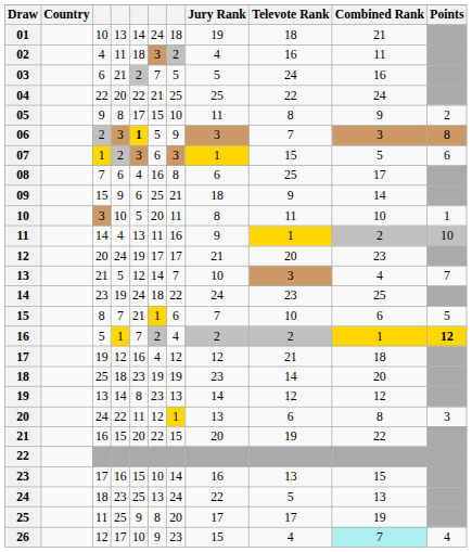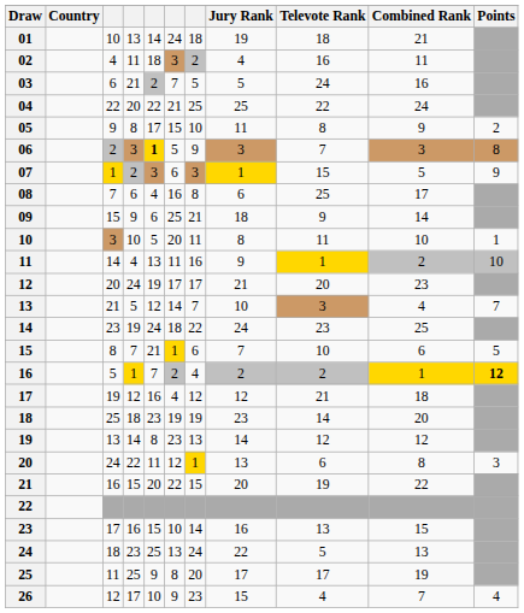 <table class="sortable wikitable collapsible plainrowheaders" style="text-align:center;">
 <tr>
 </tr>
 <tr>
 <th scope="col">Draw</th>
 <th scope="col">Country</th>
 <th scope="col"><small></small></th>
 <th scope="col"><small></small></th>
 <th scope="col"><small></small></th>
 <th scope="col"><small></small></th>
 <th scope="col"><small></small></th>
 <th scope="col">Jury Rank</th>
 <th scope="col">Televote Rank</th>
 <th scope="col">Combined Rank</th>
 <th scope="col">Points</th>
 </tr>
 <tr>
 <th scope="row" style="text-align:center;">01</th>
 <td style="text-align:left;"></td>
 <td>10</td>
 <td>13</td>
 <td>14</td>
 <td>24</td>
 <td>18</td>
 <td>19</td>
 <td>18</td>
 <td>21</td>
 <td style="background:#AAAAAA;"></td>
 </tr>
 <tr>
 <th scope="row" style="text-align:center;">02</th>
 <td style="text-align:left;"></td>
 <td>4</td>
 <td>11</td>
 <td>18</td>
 <td style="background:#CC9966;">3</td>
 <td style="background:silver;">2</td>
 <td>4</td>
 <td>16</td>
 <td>11</td>
 <td style="background:#AAAAAA;"></td>
 </tr>
 <tr>
 <th scope="row" style="text-align:center;">03</th>
 <td style="text-align:left;"></td>
 <td>6</td>
 <td>21</td>
 <td style="background:silver;">2</td>
 <td>7</td>
 <td>5</td>
 <td>5</td>
 <td>24</td>
 <td>16</td>
 <td style="background:#AAAAAA;"></td>
 </tr>
 <tr>
 <th scope="row" style="text-align:center;">04</th>
 <td style="text-align:left;"></td>
 <td>22</td>
 <td>20</td>
 <td>22</td>
 <td>21</td>
 <td>25</td>
 <td>25</td>
 <td>22</td>
 <td>24</td>
 <td style="background:#AAAAAA;"></td>
 </tr>
 <tr>
 <th scope="row" style="text-align:center;">05</th>
 <td style="text-align:left;"></td>
 <td>9</td>
 <td>8</td>
 <td>17</td>
 <td>15</td>
 <td>10</td>
 <td>11</td>
 <td>8</td>
 <td>9</td>
 <td>2</td>
 </tr>
 <tr>
 <th scope="row" style="text-align:center;">06</th>
 <td style="text-align:left;"></td>
 <td style="background:silver;">2</td>
 <td style="background:#CC9966;">3</td>
 <td style="background:gold;"><strong>1</strong></td>
 <td>5</td>
 <td>9</td>
 <td style="background:#CC9966;">3</td>
 <td>7</td>
 <td style="background:#CC9966;">3</td>
 <td style="background:#CC9966;">8</td>
 </tr>
 <tr>
 <th scope="row" style="text-align:center;">07</th>
 <td style="text-align:left;"></td>
 <td style="background:gold;">1</td>
 <td style="background:silver;">2</td>
 <td style="background:#CC9966;">3</td>
 <td>6</td>
 <td style="background:#CC9966;">3</td>
 <td style="background:gold;">1</td>
 <td>15</td>
 <td>5</td>
-<td>6</td>
+<td>9</td>
 </tr>
 <tr>
 <th scope="row" style="text-align:center;">08</th>
 <td style="text-align:left;"></td>
 <td>7</td>
 <td>6</td>
 <td>4</td>
 <td>16</td>
 <td>8</td>
 <td>6</td>
 <td>25</td>
 <td>17</td>
 <td style="background:#AAAAAA;"></td>
 </tr>
 <tr>
 <th scope="row" style="text-align:center;">09</th>
 <td style="text-align:left;"></td>
 <td>15</td>
 <td>9</td>
 <td>6</td>
 <td>25</td>
 <td>21</td>
 <td>18</td>
 <td>9</td>
 <td>14</td>
 <td style="background:#AAAAAA;"></td>
 </tr>
 <tr>
 <th scope="row" style="text-align:center;">10</th>
 <td style="text-align:left;"></td>
 <td style="background:#CC9966;">3</td>
 <td>10</td>
 <td>5</td>
 <td>20</td>
 <td>11</td>
 <td>8</td>
 <td>11</td>
 <td>10</td>
 <td>1</td>
 </tr>
 <tr>
 <th scope="row" style="text-align:center;">11</th>
 <td style="text-align:left;"></td>
 <td>14</td>
 <td>4</td>
 <td>13</td>
 <td>11</td>
 <td>16</td>
 <td>9</td>
 <td style="background:gold;">1</td>
 <td style="background:silver;">2</td>
 <td style="background:silver;">10</td>
 </tr>
 <tr>
 <th scope="row" style="text-align:center;">12</th>
 <td style="text-align:left;"></td>
 <td>20</td>
 <td>24</td>
 <td>19</td>
 <td>17</td>
 <td>17</td>
 <td>21</td>
 <td>20</td>
 <td>23</td>
 <td style="background:#AAAAAA;"></td>
 </tr>
 <tr>
 <th scope="row" style="text-align:center;">13</th>
 <td style="text-align:left;"></td>
 <td>21</td>
 <td>5</td>
 <td>12</td>
 <td>14</td>
 <td>7</td>
 <td>10</td>
 <td style="background:#CC9966;">3</td>
 <td>4</td>
 <td>7</td>
 </tr>
 <tr>
 <th scope="row" style="text-align:center;">14</th>
 <td style="text-align:left;"></td>
 <td>23</td>
 <td>19</td>
 <td>24</td>
 <td>18</td>
 <td>22</td>
 <td>24</td>
 <td>23</td>
 <td>25</td>
 <td style="background:#AAAAAA;"></td>
 </tr>
 <tr>
 <th scope="row" style="text-align:center;">15</th>
 <td style="text-align:left;"></td>
 <td>8</td>
 <td>7</td>
 <td>21</td>
 <td style="background:gold;">1</td>
 <td>6</td>
 <td>7</td>
 <td>10</td>
 <td>6</td>
 <td>5</td>
 </tr>
 <tr>
 <th scope="row" style="text-align:center;">16</th>
 <td style="text-align:left;"></td>
 <td>5</td>
 <td style="background:gold;">1</td>
 <td>7</td>
 <td style="background:silver;">2</td>
 <td>4</td>
 <td style="background:silver;">2</td>
 <td style="background:silver;">2</td>
 <td style="background:gold;">1</td>
 <td style="background:gold;"><strong>12</strong></td>
 </tr>
 <tr>
 <th scope="row" style="text-align:center;">17</th>
 <td style="text-align:left;"></td>
 <td>19</td>
 <td>12</td>
 <td>16</td>
 <td>4</td>
 <td>12</td>
 <td>12</td>
 <td>21</td>
 <td>18</td>
 <td style="background:#AAAAAA;"></td>
 </tr>
 <tr>
 <th scope="row" style="text-align:center;">18</th>
 <td style="text-align:left;"></td>
 <td>25</td>
 <td>18</td>
 <td>23</td>
 <td>19</td>
 <td>19</td>
 <td>23</td>
 <td>14</td>
 <td>20</td>
 <td style="background:#AAAAAA;"></td>
 </tr>
 <tr>
 <th scope="row" style="text-align:center;">19</th>
 <td style="text-align:left;"></td>
 <td>13</td>
 <td>14</td>
 <td>8</td>
 <td>23</td>
 <td>13</td>
 <td>14</td>
 <td>12</td>
 <td>12</td>
 <td style="background:#AAAAAA;"></td>
 </tr>
 <tr>
 <th scope="row" style="text-align:center;">20</th>
 <td style="text-align:left;"></td>
 <td>24</td>
 <td>22</td>
 <td>11</td>
 <td>12</td>
 <td style="background:gold;">1</td>
 <td>13</td>
 <td>6</td>
 <td>8</td>
 <td>3</td>
 </tr>
 <tr>
 <th scope="row" style="text-align:center;">21</th>
 <td style="text-align:left;"></td>
 <td>16</td>
 <td>15</td>
 <td>20</td>
 <td>22</td>
 <td>15</td>
 <td>20</td>
 <td>19</td>
 <td>22</td>
 <td style="background:#AAAAAA;"></td>
 </tr>
 <tr class="sortbottom">
 <th scope="row" style="text-align:center;">22</th>
 <td style="text-align:left;"></td>
 <td style="background:#AAAAAA;"></td>
 <td style="background:#AAAAAA;"></td>
 <td style="background:#AAAAAA;"></td>
 <td style="background:#AAAAAA;"></td>
 <td style="background:#AAAAAA;"></td>
 <td style="background:#AAAAAA;"></td>
 <td style="background:#AAAAAA;"></td>
 <td style="background:#AAAAAA;"></td>
 <td style="background:#AAAAAA;"></td>
 </tr>
 <tr>
 <th scope="row" style="text-align:center;">23</th>
 <td style="text-align:left;"></td>
 <td>17</td>
 <td>16</td>
 <td>15</td>
 <td>10</td>
 <td>14</td>
 <td>16</td>
 <td>13</td>
 <td>15</td>
 <td style="background:#AAAAAA;"></td>
 </tr>
 <tr>
 <th scope="row" style="text-align:center;">24</th>
 <td style="text-align:left;"></td>
 <td>18</td>
 <td>23</td>
 <td>25</td>
 <td>13</td>
 <td>24</td>
 <td>22</td>
 <td>5</td>
 <td>13</td>
 <td style="background:#AAAAAA;"></td>
 </tr>
 <tr>
 <th scope="row" style="text-align:center;">25</th>
 <td style="text-align:left;"></td>
 <td>11</td>
 <td>25</td>
 <td>9</td>
 <td>8</td>
 <td>20</td>
 <td>17</td>
 <td>17</td>
 <td>19</td>
 <td style="background:#AAAAAA;"></td>
 </tr>
 <tr>
 <th scope="row" style="text-align:center;">26</th>
 <td style="text-align:left;"></td>
 <td>12</td>
 <td>17</td>
 <td>10</td>
 <td>9</td>
 <td>23</td>
 <td>15</td>
 <td>4</td>
-<td style="background: paleturquoise;">7</td>
+<td>7</td>
 <td>4</td>
 </tr>
 </table>
